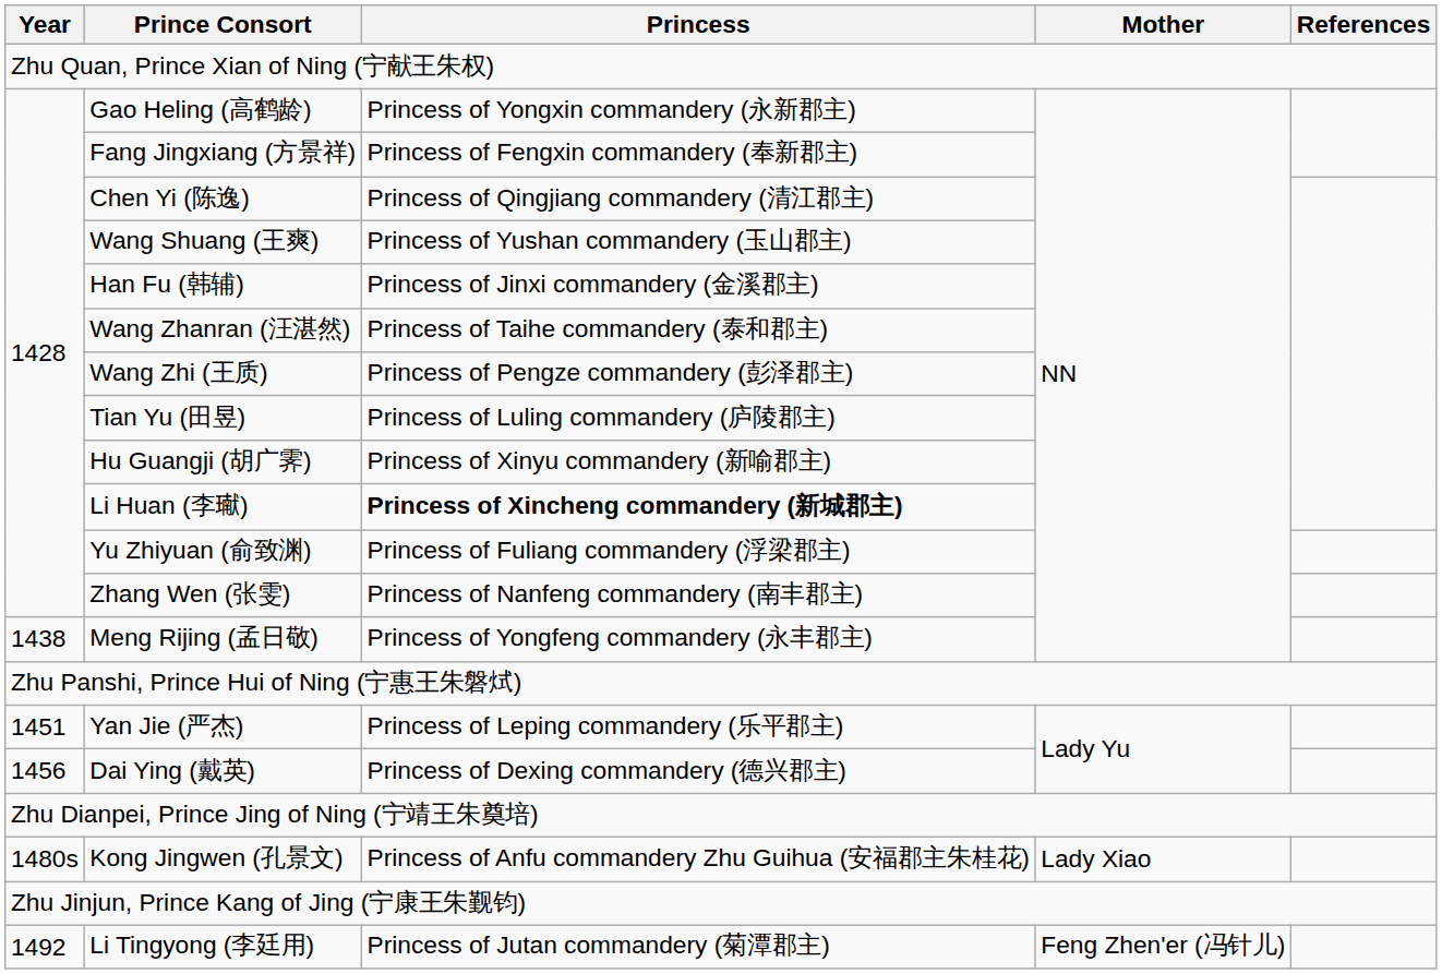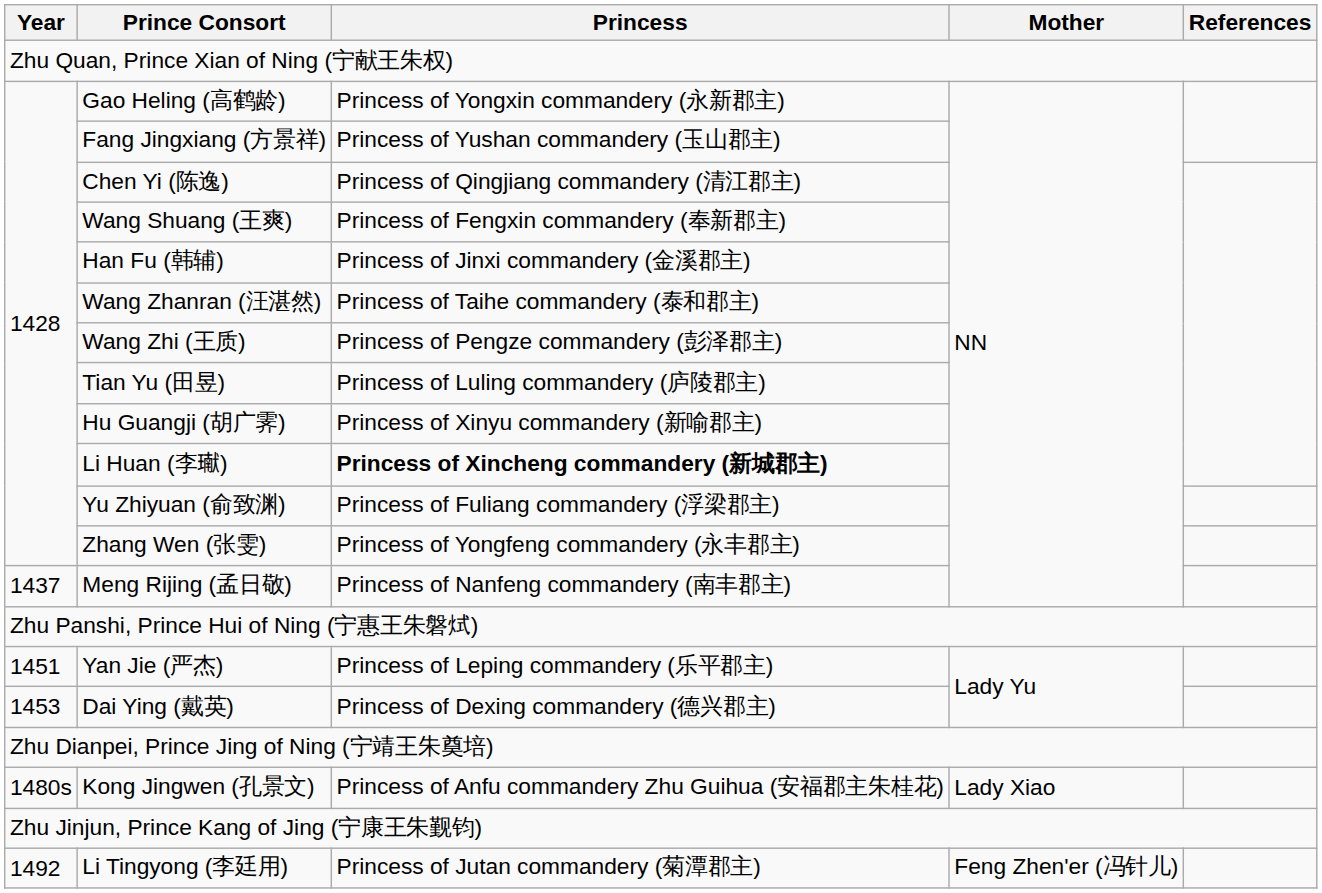 <table class="wikitable">
 <tr>
 <th>Year</th>
 <th>Prince Consort</th>
 <th>Princess</th>
 <th>Mother</th>
 <th>References</th>
 </tr>
 <tr>
 <td colspan="5">Zhu Quan, Prince Xian of Ning (宁献王朱权)</td>
 </tr>
 <tr>
 <td rowspan="12">1428</td>
 <td>Gao Heling (高鹤龄)</td>
 <td>Princess of Yongxin commandery (永新郡主)</td>
 <td rowspan="13">NN</td>
 <td rowspan="2"></td>
 </tr>
 <tr>
 <td>Fang Jingxiang (方景祥)</td>
-<td>Princess of Fengxin commandery (奉新郡主)</td>
+<td>Princess of Yushan commandery (玉山郡主)</td>
 </tr>
 <tr>
 <td>Chen Yi (陈逸)</td>
 <td>Princess of Qingjiang commandery (清江郡主)</td>
 <td rowspan="8"></td>
 </tr>
 <tr>
 <td>Wang Shuang (王爽)</td>
-<td>Princess of Yushan commandery (玉山郡主)</td>
+<td>Princess of Fengxin commandery (奉新郡主)</td>
 </tr>
 <tr>
 <td>Han Fu (韩辅)</td>
 <td>Princess of Jinxi commandery (金溪郡主)</td>
 </tr>
 <tr>
 <td>Wang Zhanran (汪湛然)</td>
 <td>Princess of Taihe commandery (泰和郡主)</td>
 </tr>
 <tr>
 <td>Wang Zhi (王质)</td>
 <td>Princess of Pengze commandery (彭泽郡主)</td>
 </tr>
 <tr>
 <td>Tian Yu (田昱)</td>
 <td>Princess of Luling commandery (庐陵郡主)</td>
 </tr>
 <tr>
 <td>Hu Guangji (胡广霁)</td>
 <td>Princess of Xinyu commandery (新喻郡主)</td>
 </tr>
 <tr>
 <td>Li Huan (李𤩽)</td>
 <td><strong>Princess of Xincheng commandery (新城郡主)</strong></td>
 </tr>
 <tr>
 <td>Yu Zhiyuan (俞致渊)</td>
 <td>Princess of Fuliang commandery (浮梁郡主)</td>
 <td></td>
 </tr>
 <tr>
 <td>Zhang Wen (张雯)</td>
-<td>Princess of Nanfeng commandery (南丰郡主)</td>
+<td>Princess of Yongfeng commandery (永丰郡主)</td>
 <td></td>
 </tr>
 <tr>
-<td>1438</td>
+<td>1437</td>
 <td>Meng Rijing (孟日敬)</td>
-<td>Princess of Yongfeng commandery (永丰郡主)</td>
+<td>Princess of Nanfeng commandery (南丰郡主)</td>
 <td></td>
 </tr>
 <tr>
 <td colspan="5">Zhu Panshi, Prince Hui of Ning (宁惠王朱磐烒)</td>
 </tr>
 <tr>
 <td>1451</td>
 <td>Yan Jie (严杰)</td>
 <td>Princess of Leping commandery (乐平郡主)</td>
 <td rowspan="2">Lady Yu</td>
 <td></td>
 </tr>
 <tr>
-<td>1456</td>
+<td>1453</td>
 <td>Dai Ying (戴英)</td>
 <td>Princess of Dexing commandery (德兴郡主)</td>
 <td></td>
 </tr>
 <tr>
 <td colspan="5">Zhu Dianpei, Prince Jing of Ning (宁靖王朱奠培)</td>
 </tr>
 <tr>
 <td>1480s</td>
 <td>Kong Jingwen (孔景文)</td>
 <td>Princess of Anfu commandery Zhu Guihua (安福郡主朱桂花)</td>
 <td>Lady Xiao</td>
 <td></td>
 </tr>
 <tr>
 <td colspan="5">Zhu Jinjun, Prince Kang of Jing (宁康王朱觐钧)</td>
 </tr>
 <tr>
 <td>1492</td>
 <td>Li Tingyong (李廷用)</td>
 <td>Princess of Jutan commandery (菊潭郡主)</td>
 <td>Feng Zhen'er (冯针儿)</td>
 <td></td>
 </tr>
 </table>
